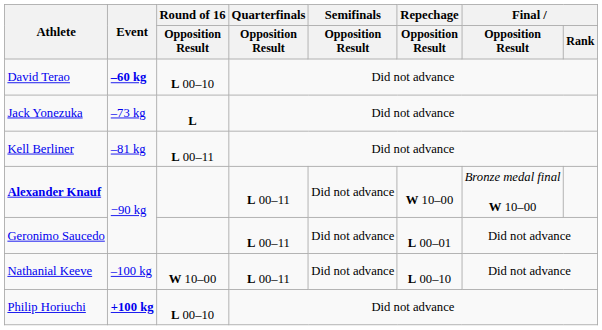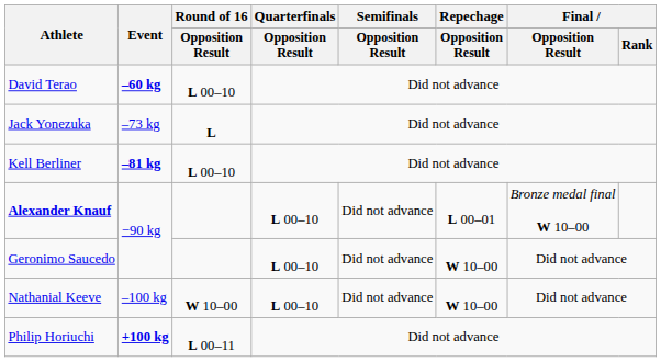 <table class=wikitable style=font-size:90%;text-align:center>
 <tr>
 <th rowspan=2>Athlete</th>
 <th rowspan=2>Event</th>
 <th>Round of 16</th>
 <th>Quarterfinals</th>
 <th>Semifinals</th>
 <th>Repechage</th>
 <th colspan=2>Final / </th>
 </tr>
 <tr style=font-size:95%>
 <th>Opposition<br>Result</th>
 <th>Opposition<br>Result</th>
 <th>Opposition<br>Result</th>
 <th>Opposition<br>Result</th>
 <th>Opposition<br>Result</th>
 <th>Rank</th>
 </tr>
 <tr>
 <td align=left><a href='#'>David Terao</a></td>
 <td align=left><strong><a href='#'>–60 kg</a></strong></td>
 <td><br><strong>L</strong> 00–10</td>
 <td colspan=5>Did not advance</td>
 </tr>
 <tr>
 <td align=left><a href='#'>Jack Yonezuka</a></td>
 <td align=left><a href='#'>–73 kg</a></td>
 <td><br><strong>L</strong> </td>
 <td colspan=5>Did not advance</td>
 </tr>
 <tr>
 <td align=left><a href='#'>Kell Berliner</a></td>
-<td align=left><a href='#'>–81 kg</a></td>
-<td><br><strong>L</strong> 00–11</td>
+<td align=left><strong><a href='#'>–81 kg</a></strong></td>
+<td><br><strong>L</strong> 00–10</td>
 <td colspan=5>Did not advance</td>
 </tr>
 <tr>
 <td align=left><strong><a href='#'>Alexander Knauf</a></strong></td>
 <td align=left rowspan=2><a href='#'>−90 kg</a></td>
 <td></td>
-<td><br><strong>L</strong> 00–11</td>
+<td><br><strong>L</strong> 00–10</td>
 <td>Did not advance</td>
-<td><br><strong>W</strong> 10–00</td>
+<td><br><strong>L</strong> 00–01</td>
 <td><em>Bronze medal final</em><br><br><strong>W</strong> 10–00</td>
 <td></td>
 </tr>
 <tr>
 <td align=left><a href='#'>Geronimo Saucedo</a></td>
 <td></td>
-<td><br><strong>L</strong> 00–11</td>
+<td><br><strong>L</strong> 00–10</td>
 <td>Did not advance</td>
-<td><br><strong>L</strong> 00–01</td>
+<td><br><strong>W</strong> 10–00</td>
 <td colspan=2>Did not advance</td>
 </tr>
 <tr>
 <td align=left><a href='#'>Nathanial Keeve</a></td>
 <td align=left><a href='#'>–100 kg</a></td>
 <td><br><strong>W</strong> 10–00</td>
-<td><br><strong>L</strong> 00–11</td>
+<td><br><strong>L</strong> 00–10</td>
 <td>Did not advance</td>
-<td><br><strong>L</strong> 00–10</td>
+<td><br><strong>W</strong> 10–00</td>
 <td colspan=2>Did not advance</td>
 </tr>
 <tr>
 <td align=left><a href='#'>Philip Horiuchi</a></td>
 <td align=left><strong><a href='#'>+100 kg</a></strong></td>
-<td><br><strong>L</strong> 00–10</td>
+<td><br><strong>L</strong> 00–11</td>
 <td colspan=5>Did not advance</td>
 </tr>
 </table>
